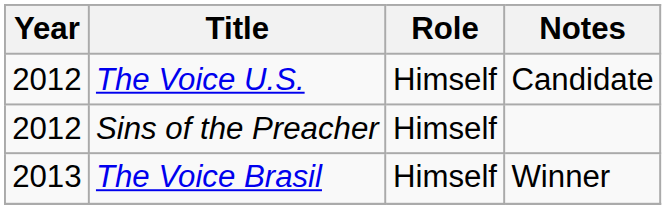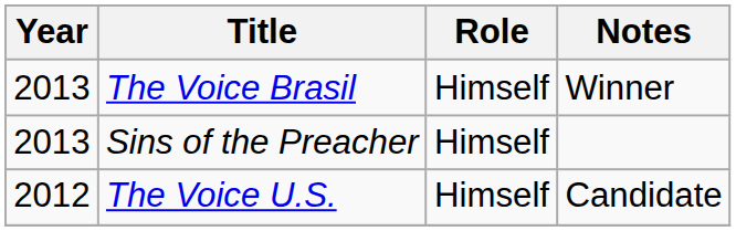 <table class="wikitable">
 <tr>
 <th>Year</th>
 <th>Title</th>
 <th>Role</th>
 <th>Notes</th>
 </tr>
 <tr>
+<td>2013</td>
+<td><em><a href='#'>The Voice Brasil</a></em></td>
+<td>Himself</td>
+<td>Winner</td>
+</tr>
+<tr>
+<td>2013</td>
+<td><em>Sins of the Preacher</em></td>
+<td>Himself</td>
+<td></td>
+</tr>
+<tr>
 <td>2012</td>
 <td><em><a href='#'>The Voice U.S.</a></em></td>
 <td>Himself</td>
 <td>Candidate</td>
 </tr>
 <tr>
-<td>2012</td>
-<td><em>Sins of the Preacher</em></td>
-<td>Himself</td>
-<td></td>
-</tr>
-<tr>
-<td>2013</td>
-<td><em><a href='#'>The Voice Brasil</a></em></td>
-<td>Himself</td>
-<td>Winner</td>
-</tr>
-<tr>
 </tr>
 </table>
